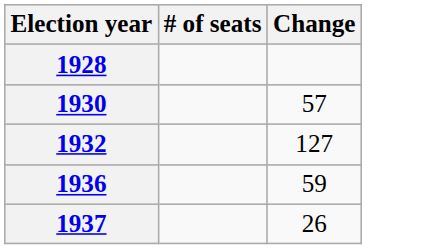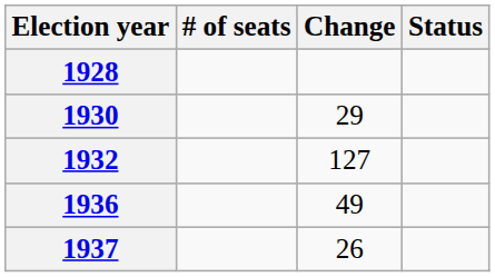 <table class="wikitable">
 <tr>
 <th>Election year</th>
 <th># of seats</th>
 <th>Change</th>
+<th>Status</th>
 </tr>
 <tr>
 <th><a href='#'>1928</a></th>
 <td></td>
 <td style="text-align:center;"></td>
+<td></td>
 </tr>
 <tr>
 <th><a href='#'>1930</a></th>
 <td></td>
-<td style="text-align:center;"> 57</td>
+<td style="text-align:center;"> 29</td>
+<td></td>
 </tr>
 <tr>
 <th><a href='#'>1932</a></th>
 <td></td>
 <td style="text-align:center;"> 127</td>
+<td></td>
 </tr>
 <tr>
 <th><a href='#'>1936</a></th>
 <td></td>
-<td style="text-align:center;"> 59</td>
+<td style="text-align:center;"> 49</td>
+<td></td>
 </tr>
 <tr>
 <th><a href='#'>1937</a></th>
 <td></td>
 <td style="text-align:center;"> 26</td>
+<td></td>
 </tr>
 </table>
